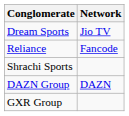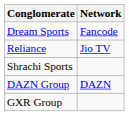 <table class="wikitable">
 <tr>
 <th>Conglomerate</th>
 <th>Network</th>
 </tr>
 <tr>
 <td><a href='#'>Dream Sports</a></td>
-<td><a href='#'>Jio TV</a></td>
+<td><a href='#'>Fancode</a></td>
 </tr>
 <tr>
 <td><a href='#'>Reliance</a></td>
-<td><a href='#'>Fancode</a></td>
+<td><a href='#'>Jio TV</a></td>
 </tr>
 <tr>
 <td>Shrachi Sports</td>
 <td></td>
 </tr>
 <tr>
 <td><a href='#'>DAZN Group</a></td>
 <td><a href='#'>DAZN</a></td>
 </tr>
 <tr>
 <td>GXR Group</td>
 <td></td>
 </tr>
 </table>
